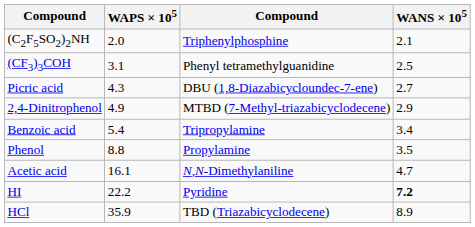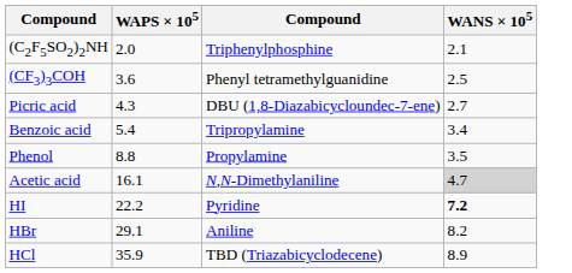 <table border="1" class="wikitable">
 <tr>
 <th>Compound</th>
 <th>WAPS × 10<sup>5</sup></th>
 <th>Compound</th>
 <th>WANS × 10<sup>5</sup></th>
 </tr>
 <tr>
 <td>(C<sub>2</sub>F<sub>5</sub>SO<sub>2</sub>)<sub>2</sub>NH</td>
 <td>2.0</td>
 <td><a href='#'>Triphenylphosphine</a></td>
 <td>2.1</td>
 </tr>
 <tr>
 <td><a href='#'>(CF<sub>3</sub>)<sub>3</sub>COH</a></td>
-<td>3.1</td>
+<td>3.6</td>
 <td>Phenyl tetramethylguanidine</td>
 <td>2.5</td>
 </tr>
 <tr>
 <td><a href='#'>Picric acid</a></td>
 <td>4.3</td>
 <td>DBU (<a href='#'>1,8-Diazabicycloundec-7-ene</a>)</td>
 <td>2.7</td>
-</tr>
-<tr>
-<td><a href='#'>2,4-Dinitrophenol</a></td>
-<td>4.9</td>
-<td>MTBD (<a href='#'>7-Methyl-triazabicyclodecene</a>)</td>
-<td>2.9</td>
 </tr>
 <tr>
 <td><a href='#'>Benzoic acid</a></td>
 <td>5.4</td>
 <td><a href='#'>Tripropylamine</a></td>
 <td>3.4</td>
 </tr>
 <tr>
 <td><a href='#'>Phenol</a></td>
 <td>8.8</td>
 <td><a href='#'>Propylamine</a></td>
 <td>3.5</td>
 </tr>
 <tr>
 <td><a href='#'>Acetic acid</a></td>
 <td>16.1</td>
 <td><a href='#'><em>N</em>,<em>N</em>-Dimethylaniline</a></td>
-<td>4.7</td>
+<td style="background: lightgrey;">4.7</td>
 </tr>
 <tr>
 <td><a href='#'>HI</a></td>
 <td>22.2</td>
 <td><a href='#'>Pyridine</a></td>
 <td><strong>7.2</strong></td>
 </tr>
 <tr>
+<td><a href='#'>HBr</a></td>
+<td>29.1</td>
+<td><a href='#'>Aniline</a></td>
+<td>8.2</td>
+</tr>
+<tr>
 <td><a href='#'>HCl</a></td>
 <td>35.9</td>
 <td>TBD (<a href='#'>Triazabicyclodecene</a>)</td>
 <td>8.9</td>
 </tr>
 </table>
